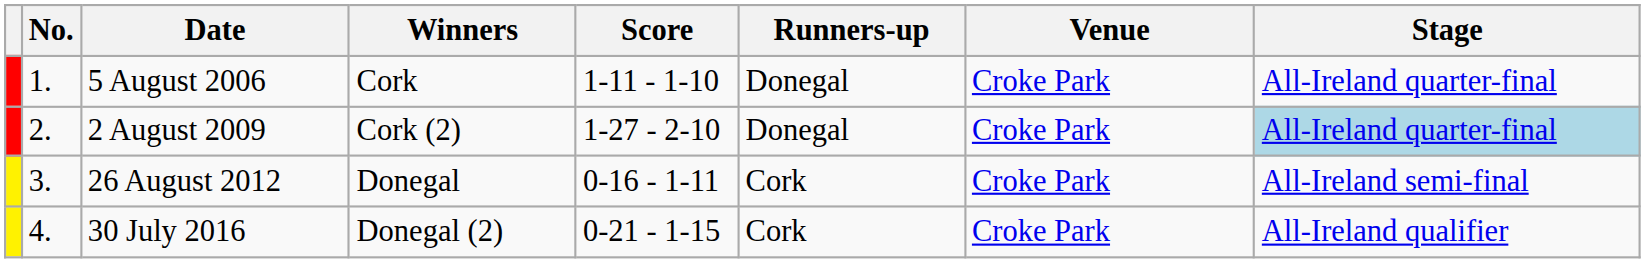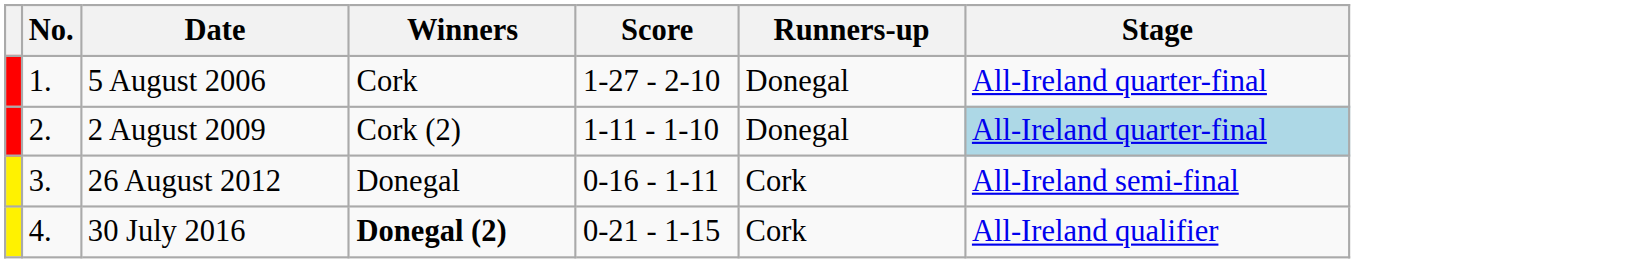 <table class="wikitable" style="font-size:90%">
 <tr>
 <th width=1></th>
 <th width=5>No.</th>
 <th width=120>Date</th>
 <th width=100>Winners</th>
 <th width=70>Score</th>
 <th width=100>Runners-up</th>
-<th width=130>Venue</th>
 <th width=175>Stage</th>
 </tr>
 <tr>
 <td style="background-color:red"></td>
 <td>1.</td>
 <td>5 August 2006</td>
 <td>Cork</td>
-<td>1-11 - 1-10</td>
+<td>1-27 - 2-10</td>
 <td>Donegal</td>
-<td><a href='#'>Croke Park</a></td>
 <td><a href='#'>All-Ireland quarter-final</a></td>
 </tr>
 <tr>
 <td style="background-color:red"></td>
 <td>2.</td>
 <td>2 August 2009</td>
 <td>Cork (2)</td>
-<td>1-27 - 2-10</td>
+<td>1-11 - 1-10</td>
 <td>Donegal</td>
-<td><a href='#'>Croke Park</a></td>
 <td style="background: lightblue;"><a href='#'>All-Ireland quarter-final</a></td>
 </tr>
 <tr>
 <td style="background-color:#fff200"></td>
 <td>3.</td>
 <td>26 August 2012</td>
 <td>Donegal</td>
 <td>0-16 - 1-11</td>
 <td>Cork</td>
-<td><a href='#'>Croke Park</a></td>
 <td><a href='#'>All-Ireland semi-final</a></td>
 </tr>
 <tr>
 <td style="background-color:#fff200"></td>
 <td>4.</td>
 <td>30 July 2016</td>
-<td>Donegal (2)</td>
+<td><strong>Donegal (2)</strong></td>
 <td>0-21 - 1-15</td>
 <td>Cork</td>
-<td><a href='#'>Croke Park</a></td>
 <td><a href='#'>All-Ireland qualifier</a></td>
 </tr>
 </table>
